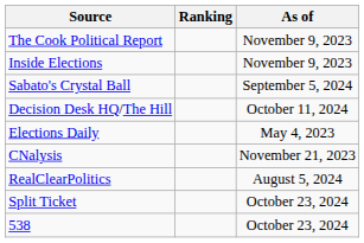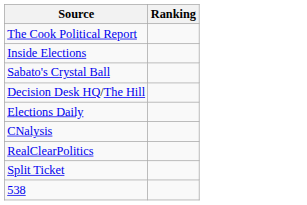 <table class="wikitable" style="text-align:center">
 <tr>
 <th>Source</th>
 <th>Ranking</th>
-<th>As of</th>
 </tr>
 <tr>
 <td align=left><a href='#'>The Cook Political Report</a></td>
 <td></td>
-<td>November 9, 2023</td>
 </tr>
 <tr>
 <td align=left><a href='#'>Inside Elections</a></td>
 <td></td>
-<td>November 9, 2023</td>
 </tr>
 <tr>
 <td align=left><a href='#'>Sabato's Crystal Ball</a></td>
 <td></td>
-<td>September 5, 2024</td>
 </tr>
 <tr>
 <td align=left><a href='#'>Decision Desk HQ</a>/<a href='#'>The Hill</a></td>
 <td></td>
-<td>October 11, 2024</td>
 </tr>
 <tr>
 <td align=left><a href='#'>Elections Daily</a></td>
 <td></td>
-<td>May 4, 2023</td>
 </tr>
 <tr>
 <td align=left><a href='#'>CNalysis</a></td>
 <td></td>
-<td>November 21, 2023</td>
 </tr>
 <tr>
 <td align=left><a href='#'>RealClearPolitics</a></td>
 <td></td>
-<td>August 5, 2024</td>
 </tr>
 <tr>
 <td align="left"><a href='#'>Split Ticket</a></td>
 <td></td>
-<td>October 23, 2024</td>
 </tr>
 <tr>
 <td align="left"><a href='#'>538</a></td>
 <td></td>
-<td>October 23, 2024</td>
 </tr>
 </table>
